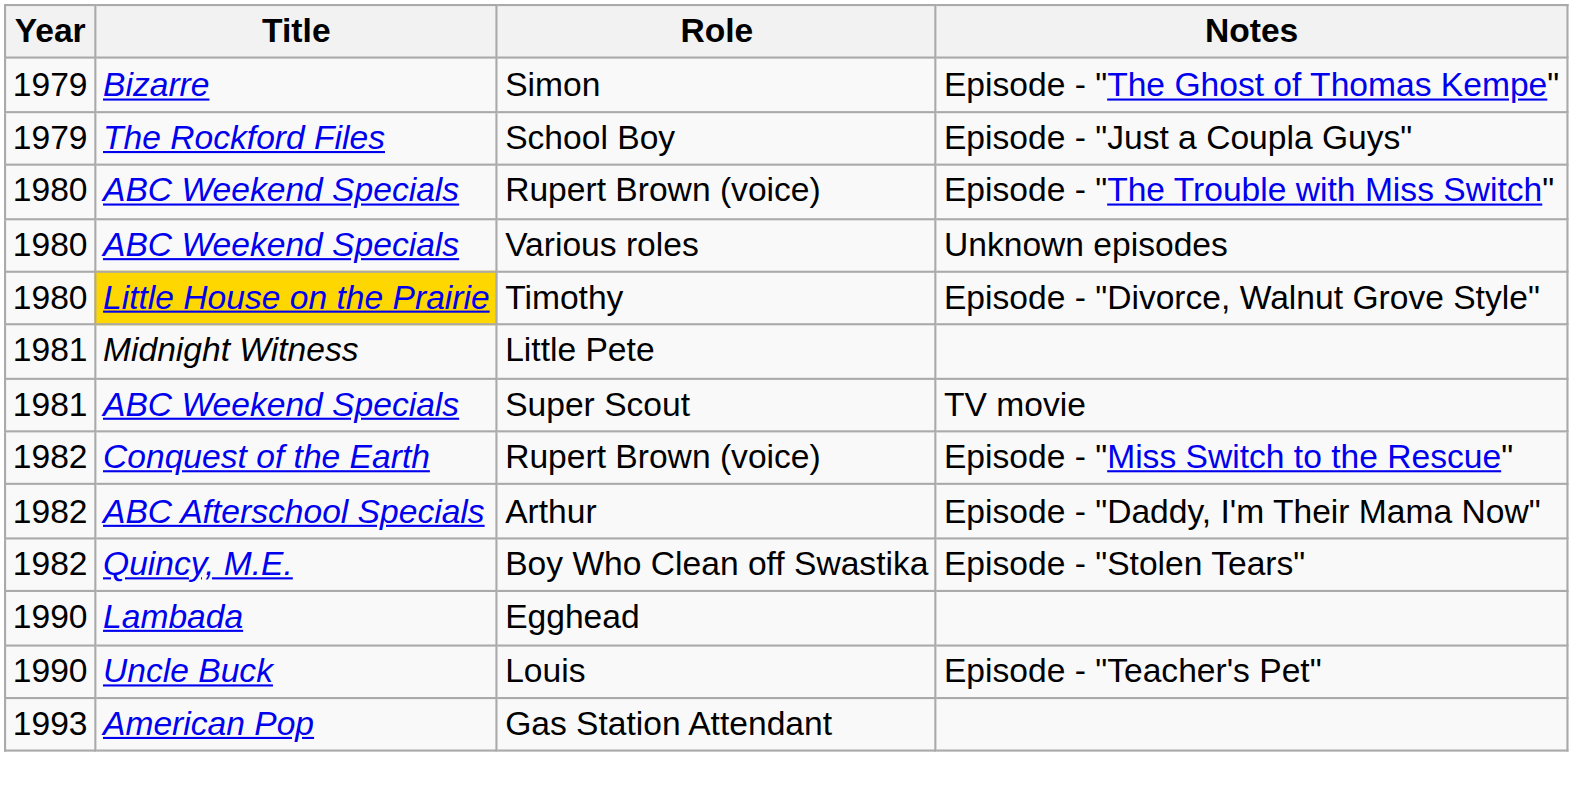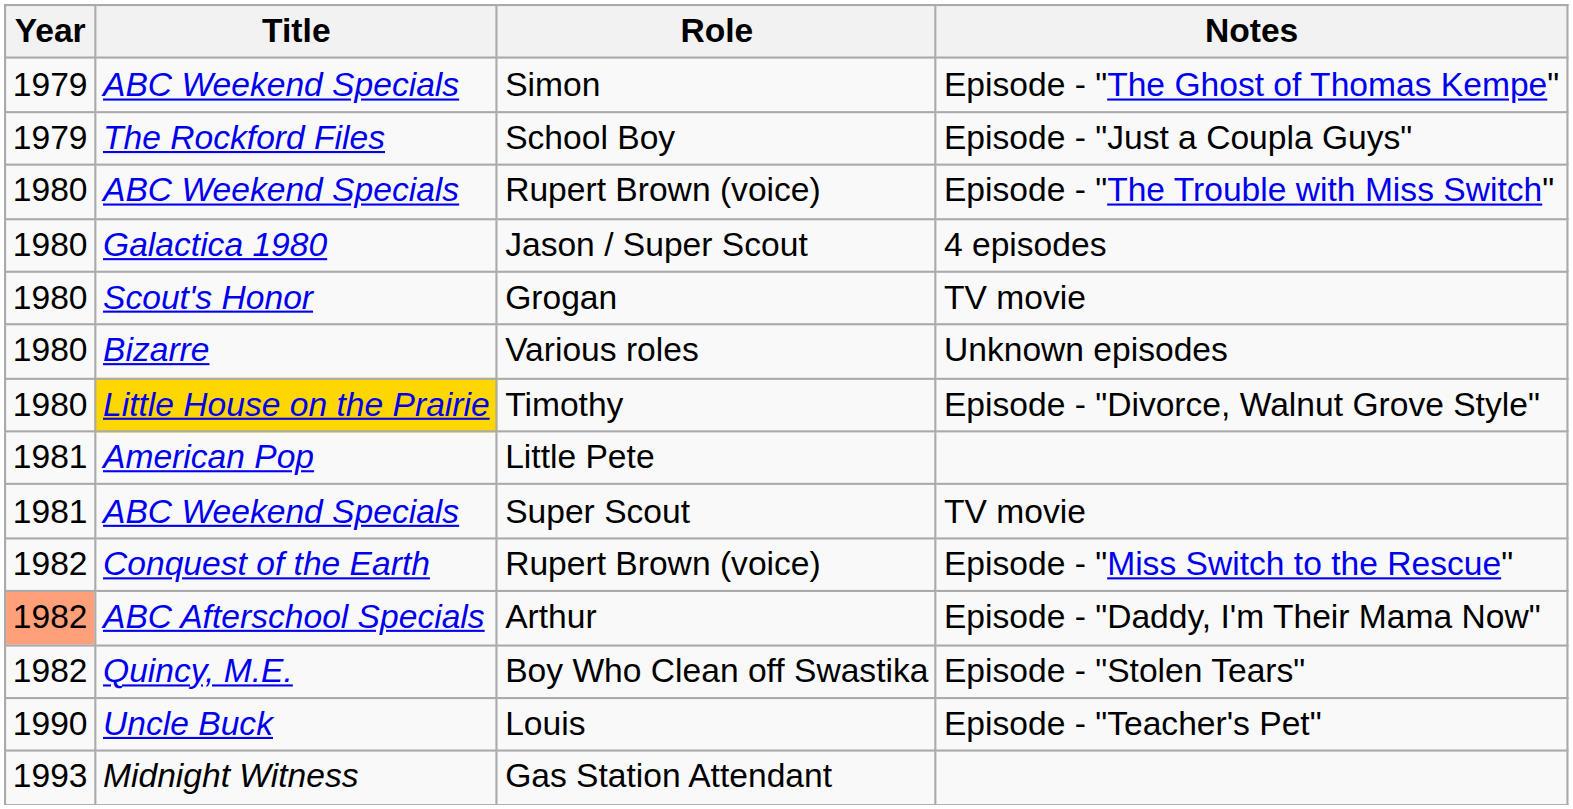 <table class="wikitable">
 <tr>
 <th>Year</th>
 <th>Title</th>
 <th>Role</th>
 <th>Notes</th>
 </tr>
 <tr>
 <td>1979</td>
-<td><em><a href='#'>Bizarre</a></em></td>
+<td><em><a href='#'>ABC Weekend Specials</a></em></td>
 <td>Simon</td>
 <td>Episode - "<a href='#'>The Ghost of Thomas Kempe</a>"</td>
 </tr>
 <tr>
 <td>1979</td>
 <td><em><a href='#'>The Rockford Files</a></em></td>
 <td>School Boy</td>
 <td>Episode - "Just a Coupla Guys"</td>
 </tr>
 <tr>
 <td>1980</td>
 <td><em><a href='#'>ABC Weekend Specials</a></em></td>
 <td>Rupert Brown (voice)</td>
 <td>Episode - "<a href='#'>The Trouble with Miss Switch</a>"</td>
 </tr>
 <tr>
 <td>1980</td>
-<td><em><a href='#'>ABC Weekend Specials</a></em></td>
+<td><em><a href='#'>Galactica 1980</a></em></td>
+<td>Jason / Super Scout</td>
+<td>4 episodes</td>
+</tr>
+<tr>
+<td>1980</td>
+<td><em><a href='#'>Scout's Honor</a></em></td>
+<td>Grogan</td>
+<td>TV movie</td>
+</tr>
+<tr>
+<td>1980</td>
+<td><em><a href='#'>Bizarre</a></em></td>
 <td>Various roles</td>
 <td>Unknown episodes</td>
 </tr>
 <tr>
 <td>1980</td>
 <td style="background: gold;"><em><a href='#'>Little House on the Prairie</a></em></td>
 <td>Timothy</td>
 <td>Episode - "Divorce, Walnut Grove Style"</td>
 </tr>
 <tr>
 <td>1981</td>
-<td><em>Midnight Witness</em></td>
+<td><em><a href='#'>American Pop</a></em></td>
 <td>Little Pete</td>
 <td></td>
 </tr>
 <tr>
 <td>1981</td>
 <td><em><a href='#'>ABC Weekend Specials</a></em></td>
 <td>Super Scout</td>
 <td>TV movie</td>
 </tr>
 <tr>
 <td>1982</td>
 <td><em><a href='#'>Conquest of the Earth</a></em></td>
 <td>Rupert Brown (voice)</td>
 <td>Episode - "<a href='#'>Miss Switch to the Rescue</a>"</td>
 </tr>
 <tr>
-<td>1982</td>
+<td style="background: lightsalmon;">1982</td>
 <td><em><a href='#'>ABC Afterschool Specials</a></em></td>
 <td>Arthur</td>
 <td>Episode - "Daddy, I'm Their Mama Now"</td>
 </tr>
 <tr>
 <td>1982</td>
 <td><em><a href='#'>Quincy, M.E.</a></em></td>
 <td>Boy Who Clean off Swastika</td>
 <td>Episode - "Stolen Tears"</td>
 </tr>
 <tr>
 <td>1990</td>
-<td><em><a href='#'>Lambada</a></em></td>
-<td>Egghead</td>
-<td></td>
-</tr>
-<tr>
-<td>1990</td>
 <td><em><a href='#'>Uncle Buck</a></em></td>
 <td>Louis</td>
 <td>Episode - "Teacher's Pet"</td>
 </tr>
 <tr>
 <td>1993</td>
-<td><em><a href='#'>American Pop</a></em></td>
+<td><em>Midnight Witness</em></td>
 <td>Gas Station Attendant</td>
 <td></td>
 </tr>
 </table>
